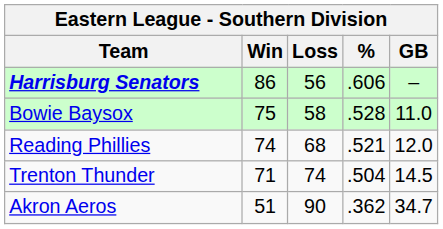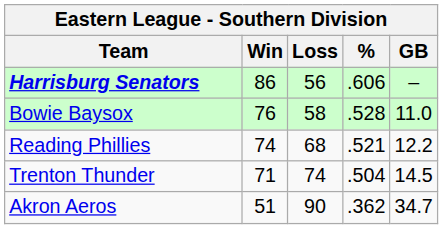 <table class="wikitable">
 <tr>
 <th colspan="5">Eastern League - Southern Division</th>
 </tr>
 <tr>
 <th width="55%">Team</th>
 <th>Win</th>
 <th>Loss</th>
 <th>%</th>
 <th>GB</th>
 </tr>
 <tr align=center bgcolor="#CCFFCC">
 <td align=left><strong><em><a href='#'>Harrisburg Senators</a></em></strong></td>
 <td>86</td>
 <td>56</td>
 <td>.606</td>
 <td>–</td>
 </tr>
 <tr align=center bgcolor="#CCFFCC">
 <td align=left><a href='#'>Bowie Baysox</a></td>
-<td>75</td>
+<td>76</td>
 <td>58</td>
 <td>.528</td>
 <td>11.0</td>
 </tr>
 <tr align=center>
 <td align=left><a href='#'>Reading Phillies</a></td>
 <td>74</td>
 <td>68</td>
 <td>.521</td>
-<td>12.0</td>
+<td>12.2</td>
 </tr>
 <tr align=center>
 <td align=left><a href='#'>Trenton Thunder</a></td>
 <td>71</td>
 <td>74</td>
 <td>.504</td>
 <td>14.5</td>
 </tr>
 <tr align=center>
 <td align=left><a href='#'>Akron Aeros</a></td>
 <td>51</td>
 <td>90</td>
 <td>.362</td>
 <td>34.7</td>
 </tr>
 </table>
